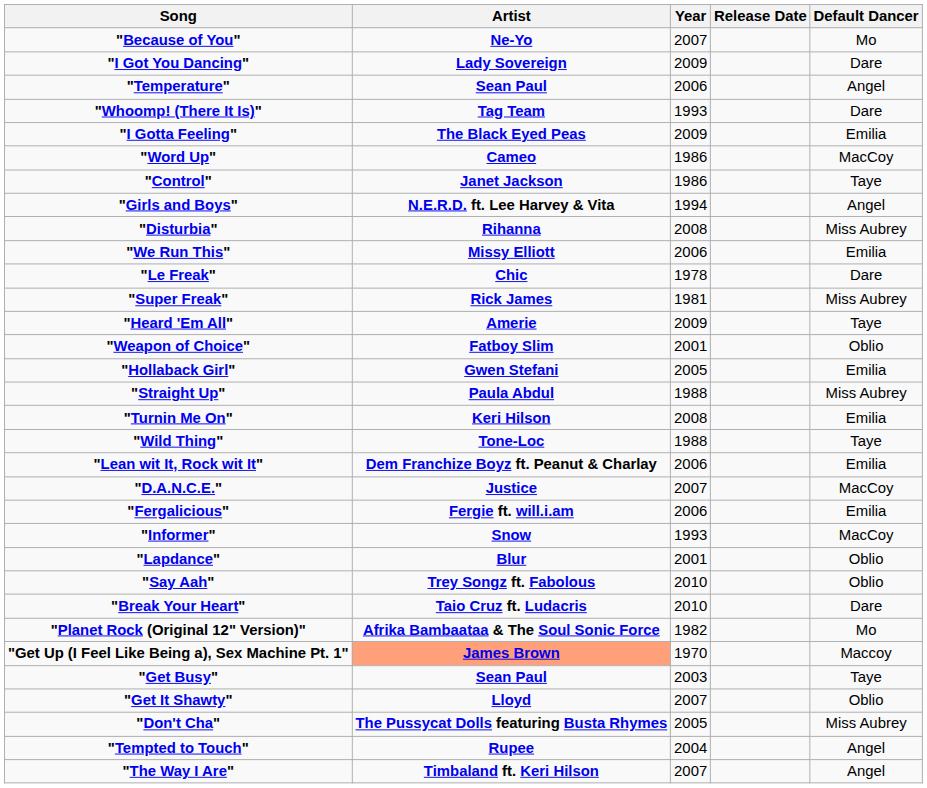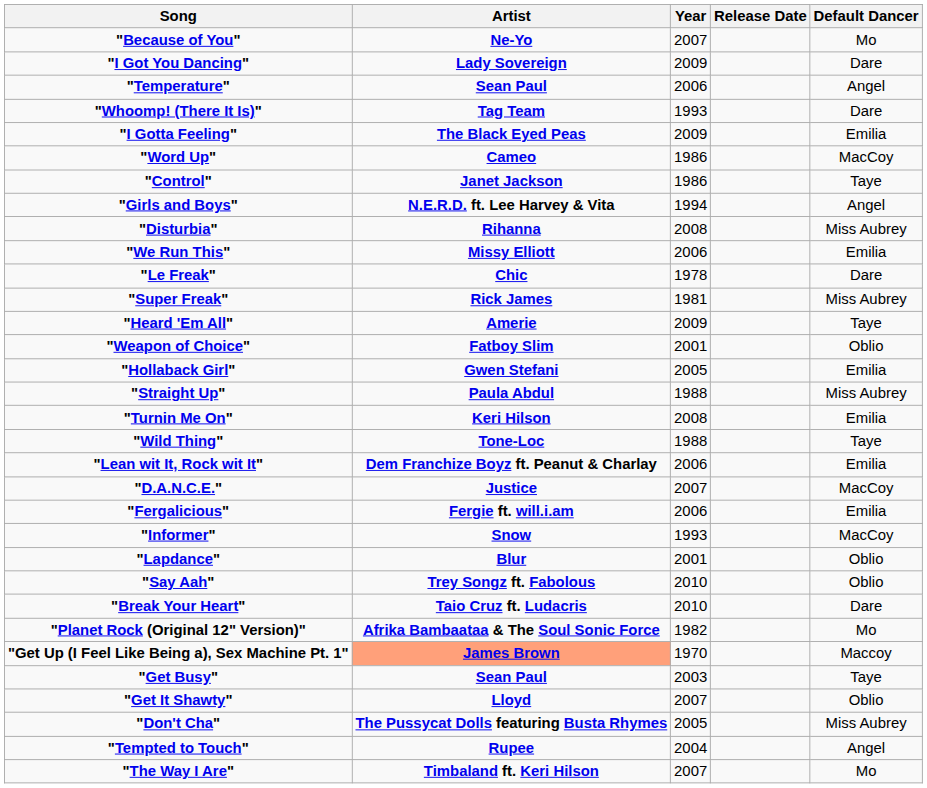 <table class="wikitable sortable mw-collapsible mw-collapsed" style="text-align:center">
 <tr>
 <th>Song</th>
 <th>Artist</th>
 <th>Year</th>
 <th>Release Date</th>
 <th>Default Dancer</th>
 </tr>
 <tr>
 <td><strong>"<a href='#'>Because of You</a>"</strong></td>
 <td><strong><a href='#'>Ne-Yo</a></strong></td>
 <td>2007</td>
 <td></td>
 <td>Mo</td>
 </tr>
 <tr>
 <td><strong>"<a href='#'>I Got You Dancing</a>"</strong></td>
 <td><strong><a href='#'>Lady Sovereign</a></strong></td>
 <td>2009</td>
 <td></td>
 <td>Dare</td>
 </tr>
 <tr>
 <td><strong>"<a href='#'>Temperature</a>"</strong></td>
 <td><strong><a href='#'>Sean Paul</a></strong></td>
 <td>2006</td>
 <td></td>
 <td>Angel</td>
 </tr>
 <tr>
 <td><strong>"<a href='#'>Whoomp! (There It Is)</a>"</strong></td>
 <td><strong><a href='#'>Tag Team</a></strong></td>
 <td>1993</td>
 <td></td>
 <td>Dare</td>
 </tr>
 <tr>
 <td><strong>"<a href='#'>I Gotta Feeling</a>"</strong></td>
 <td><strong><a href='#'>The Black Eyed Peas</a></strong></td>
 <td>2009</td>
 <td></td>
 <td>Emilia</td>
 </tr>
 <tr>
 <td><strong>"<a href='#'>Word Up</a>"</strong></td>
 <td><strong><a href='#'>Cameo</a></strong></td>
 <td>1986</td>
 <td></td>
 <td>MacCoy</td>
 </tr>
 <tr>
 <td><strong>"<a href='#'>Control</a>"</strong></td>
 <td><strong><a href='#'>Janet Jackson</a></strong></td>
 <td>1986</td>
 <td></td>
 <td>Taye</td>
 </tr>
 <tr>
 <td><strong>"<a href='#'>Girls and Boys</a>"</strong></td>
 <td><strong><a href='#'>N.E.R.D.</a> ft. Lee Harvey & Vita</strong></td>
 <td>1994</td>
 <td></td>
 <td>Angel</td>
 </tr>
 <tr>
 <td><strong>"<a href='#'>Disturbia</a>"</strong></td>
 <td><strong><a href='#'>Rihanna</a></strong></td>
 <td>2008</td>
 <td></td>
 <td>Miss Aubrey</td>
 </tr>
 <tr>
 <td><strong>"<a href='#'>We Run This</a>"</strong></td>
 <td><strong><a href='#'>Missy Elliott</a></strong></td>
 <td>2006</td>
 <td></td>
 <td>Emilia</td>
 </tr>
 <tr>
 <td><strong>"<a href='#'>Le Freak</a>"</strong></td>
 <td><strong><a href='#'>Chic</a></strong></td>
 <td>1978</td>
 <td></td>
 <td>Dare</td>
 </tr>
 <tr>
 <td><strong>"<a href='#'>Super Freak</a>"</strong></td>
 <td><strong><a href='#'>Rick James</a></strong></td>
 <td>1981</td>
 <td></td>
 <td>Miss Aubrey</td>
 </tr>
 <tr>
 <td><strong>"<a href='#'>Heard 'Em All</a>"</strong></td>
 <td><strong><a href='#'>Amerie</a></strong></td>
 <td>2009</td>
 <td></td>
 <td>Taye</td>
 </tr>
 <tr>
 <td><strong>"<a href='#'>Weapon of Choice</a>"</strong></td>
 <td><strong><a href='#'>Fatboy Slim</a></strong></td>
 <td>2001</td>
 <td></td>
 <td>Oblio</td>
 </tr>
 <tr>
 <td><strong>"<a href='#'>Hollaback Girl</a>"</strong></td>
 <td><strong><a href='#'>Gwen Stefani</a></strong></td>
 <td>2005</td>
 <td></td>
 <td>Emilia</td>
 </tr>
 <tr>
 <td><strong>"<a href='#'>Straight Up</a>"</strong></td>
 <td><strong><a href='#'>Paula Abdul</a></strong></td>
 <td>1988</td>
 <td></td>
 <td>Miss Aubrey</td>
 </tr>
 <tr>
 <td><strong>"<a href='#'>Turnin Me On</a>"</strong></td>
 <td><strong><a href='#'>Keri Hilson</a></strong></td>
 <td>2008</td>
 <td></td>
 <td>Emilia</td>
 </tr>
 <tr>
 <td><strong>"<a href='#'>Wild Thing</a>"</strong></td>
 <td><strong><a href='#'>Tone-Loc</a></strong></td>
 <td>1988</td>
 <td></td>
 <td>Taye</td>
 </tr>
 <tr>
 <td><strong>"<a href='#'>Lean wit It, Rock wit It</a>"</strong></td>
 <td><strong><a href='#'>Dem Franchize Boyz</a> ft. Peanut & Charlay</strong></td>
 <td>2006</td>
 <td></td>
 <td>Emilia</td>
 </tr>
 <tr>
 <td><strong>"<a href='#'>D.A.N.C.E.</a>"</strong></td>
 <td><strong><a href='#'>Justice</a></strong></td>
 <td>2007</td>
 <td></td>
 <td>MacCoy</td>
 </tr>
 <tr>
 <td><strong>"<a href='#'>Fergalicious</a>"</strong></td>
 <td><strong><a href='#'>Fergie</a> ft. <a href='#'>will.i.am</a></strong></td>
 <td>2006</td>
 <td></td>
 <td>Emilia</td>
 </tr>
 <tr>
 <td><strong>"<a href='#'>Informer</a>"</strong></td>
 <td><strong><a href='#'>Snow</a></strong></td>
 <td>1993</td>
 <td></td>
 <td>MacCoy</td>
 </tr>
 <tr>
 <td><strong>"<a href='#'>Lapdance</a>"</strong></td>
 <td><strong><a href='#'>Blur</a></strong></td>
 <td>2001</td>
 <td></td>
 <td>Oblio</td>
 </tr>
 <tr>
 <td><strong>"<a href='#'>Say Aah</a>"</strong></td>
 <td><strong><a href='#'>Trey Songz</a> ft. <a href='#'>Fabolous</a></strong></td>
 <td>2010</td>
 <td></td>
 <td>Oblio</td>
 </tr>
 <tr>
 <td><strong>"<a href='#'>Break Your Heart</a>"</strong></td>
 <td><strong><a href='#'>Taio Cruz</a> ft. <a href='#'>Ludacris</a></strong></td>
 <td>2010</td>
 <td></td>
 <td>Dare</td>
 </tr>
 <tr>
 <td><strong>"<a href='#'>Planet Rock</a> (Original 12" Version)"</strong></td>
 <td><strong><a href='#'>Afrika Bambaataa</a> & The <a href='#'>Soul Sonic Force</a></strong></td>
 <td>1982</td>
 <td></td>
 <td>Mo</td>
 </tr>
 <tr>
 <td><strong>"Get Up (I Feel Like Being a), Sex Machine Pt. 1"</strong></td>
 <td style="background: lightsalmon;"><strong><a href='#'>James Brown</a></strong></td>
 <td>1970</td>
 <td></td>
 <td>Maccoy</td>
 </tr>
 <tr>
 <td><strong>"<a href='#'>Get Busy</a>"</strong></td>
 <td><strong><a href='#'>Sean Paul</a></strong></td>
 <td>2003</td>
 <td></td>
 <td>Taye</td>
 </tr>
 <tr>
 <td><strong>"<a href='#'>Get It Shawty</a>"</strong></td>
 <td><strong><a href='#'>Lloyd</a></strong></td>
 <td>2007</td>
 <td></td>
 <td>Oblio</td>
 </tr>
 <tr>
 <td><strong>"<a href='#'>Don't Cha</a>"</strong></td>
 <td><strong><a href='#'>The Pussycat Dolls</a> featuring <a href='#'>Busta Rhymes</a></strong></td>
 <td>2005</td>
 <td></td>
 <td>Miss Aubrey</td>
 </tr>
 <tr>
 <td><strong>"<a href='#'>Tempted to Touch</a>"</strong></td>
 <td><strong><a href='#'>Rupee</a></strong></td>
 <td>2004</td>
 <td></td>
 <td>Angel</td>
 </tr>
 <tr>
 <td><strong>"<a href='#'>The Way I Are</a>"</strong></td>
 <td><strong><a href='#'>Timbaland</a> ft. <a href='#'>Keri Hilson</a></strong></td>
 <td>2007</td>
 <td></td>
-<td>Angel</td>
+<td>Mo</td>
 </tr>
 </table>
